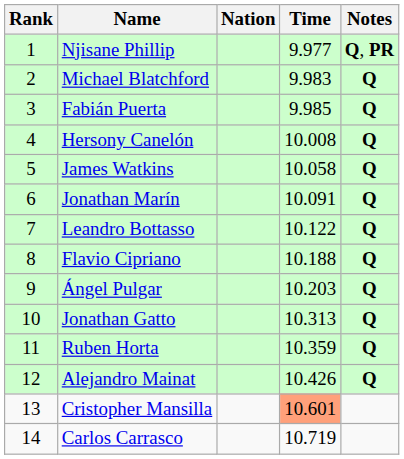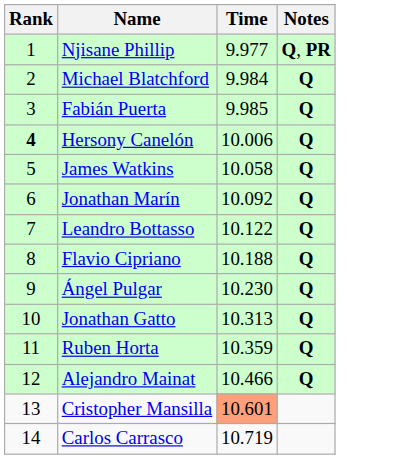 <table class="wikitable sortable" style="text-align:center">
 <tr>
 <th>Rank</th>
 <th>Name</th>
-<th>Nation</th>
 <th>Time</th>
 <th>Notes</th>
 </tr>
 <tr bgcolor=ccffcc>
 <td>1</td>
 <td align=left><a href='#'>Njisane Phillip</a></td>
-<td align=left></td>
 <td>9.977</td>
 <td><strong>Q</strong>, <strong>PR</strong></td>
 </tr>
 <tr bgcolor=ccffcc>
 <td>2</td>
 <td align=left><a href='#'>Michael Blatchford</a></td>
-<td align=left></td>
-<td>9.983</td>
+<td>9.984</td>
 <td><strong>Q</strong></td>
 </tr>
 <tr bgcolor=ccffcc>
 <td>3</td>
 <td align=left><a href='#'>Fabián Puerta</a></td>
-<td align=left></td>
 <td>9.985</td>
 <td><strong>Q</strong></td>
 </tr>
 <tr bgcolor=ccffcc>
-<td>4</td>
+<td><strong>4</strong></td>
 <td align=left><a href='#'>Hersony Canelón</a></td>
-<td align=left></td>
-<td>10.008</td>
+<td>10.006</td>
 <td><strong>Q</strong></td>
 </tr>
 <tr bgcolor=ccffcc>
 <td>5</td>
 <td align=left><a href='#'>James Watkins</a></td>
-<td align=left></td>
 <td>10.058</td>
 <td><strong>Q</strong></td>
 </tr>
 <tr bgcolor=ccffcc>
 <td>6</td>
 <td align=left><a href='#'>Jonathan Marín</a></td>
-<td align=left></td>
-<td>10.091</td>
+<td>10.092</td>
 <td><strong>Q</strong></td>
 </tr>
 <tr bgcolor=ccffcc>
 <td>7</td>
 <td align=left><a href='#'>Leandro Bottasso</a></td>
-<td align=left></td>
 <td>10.122</td>
 <td><strong>Q</strong></td>
 </tr>
 <tr bgcolor=ccffcc>
 <td>8</td>
 <td align=left><a href='#'>Flavio Cipriano</a></td>
-<td align=left></td>
 <td>10.188</td>
 <td><strong>Q</strong></td>
 </tr>
 <tr bgcolor=ccffcc>
 <td>9</td>
 <td align=left><a href='#'>Ángel Pulgar</a></td>
-<td align=left></td>
-<td>10.203</td>
+<td>10.230</td>
 <td><strong>Q</strong></td>
 </tr>
 <tr bgcolor=ccffcc>
 <td>10</td>
 <td align=left><a href='#'>Jonathan Gatto</a></td>
-<td align=left></td>
 <td>10.313</td>
 <td><strong>Q</strong></td>
 </tr>
 <tr bgcolor=ccffcc>
 <td>11</td>
 <td align=left><a href='#'>Ruben Horta</a></td>
-<td align=left></td>
 <td>10.359</td>
 <td><strong>Q</strong></td>
 </tr>
 <tr bgcolor=ccffcc>
 <td>12</td>
 <td align=left><a href='#'>Alejandro Mainat</a></td>
-<td align=left></td>
-<td>10.426</td>
+<td>10.466</td>
 <td><strong>Q</strong></td>
 </tr>
 <tr>
 <td>13</td>
 <td align=left><a href='#'>Cristopher Mansilla</a></td>
-<td align=left></td>
 <td style="background: lightsalmon;">10.601</td>
 <td></td>
 </tr>
 <tr>
 <td>14</td>
 <td align=left><a href='#'>Carlos Carrasco</a></td>
-<td align=left></td>
 <td>10.719</td>
 <td></td>
 </tr>
 </table>
